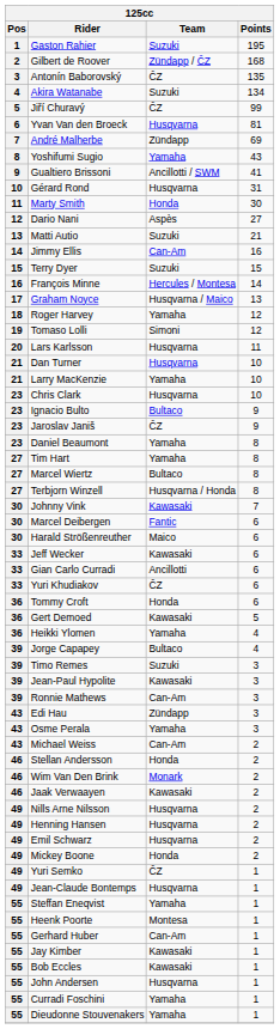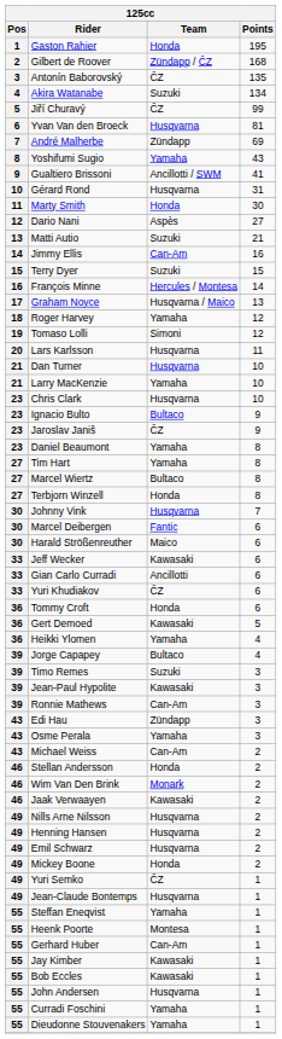 <table class="wikitable" style="font-size: 85%;">
 <tr>
 <th colspan=4>125cc</th>
 </tr>
 <tr>
 <th align=center>Pos</th>
 <th align=center>Rider</th>
 <th align=center>Team</th>
 <th align=center>Points</th>
 </tr>
 <tr>
 <th>1</th>
 <td> <a href='#'>Gaston Rahier</a></td>
-<td><a href='#'>Suzuki</a></td>
+<td><a href='#'>Honda</a></td>
 <td align="center">195</td>
 </tr>
 <tr>
 <th>2</th>
 <td> Gilbert de Roover</td>
 <td><a href='#'>Zündapp</a> / <a href='#'>ČZ</a></td>
 <td align="center">168</td>
 </tr>
 <tr>
 <th>3</th>
 <td> Antonín Baborovský</td>
 <td>ČZ</td>
 <td align="center">135</td>
 </tr>
 <tr>
 <th>4</th>
 <td> <a href='#'>Akira Watanabe</a></td>
 <td>Suzuki</td>
 <td align="center">134</td>
 </tr>
 <tr>
 <th>5</th>
 <td> Jiří Churavý</td>
 <td>ČZ</td>
 <td align="center">99</td>
 </tr>
 <tr>
 <th>6</th>
 <td> Yvan Van den Broeck</td>
 <td><a href='#'>Husqvarna</a></td>
 <td align="center">81</td>
 </tr>
 <tr>
 <th>7</th>
 <td> <a href='#'>André Malherbe</a></td>
 <td>Zündapp</td>
 <td align="center">69</td>
 </tr>
 <tr>
 <th>8</th>
 <td> Yoshifumi Sugio</td>
 <td><a href='#'>Yamaha</a></td>
 <td align="center">43</td>
 </tr>
 <tr>
 <th>9</th>
 <td> Gualtiero Brissoni</td>
 <td>Ancillotti / <a href='#'>SWM</a></td>
 <td align="center">41</td>
 </tr>
 <tr>
 <th>10</th>
 <td> Gérard Rond</td>
 <td>Husqvarna</td>
 <td align="center">31</td>
 </tr>
 <tr>
 <th>11</th>
 <td> <a href='#'>Marty Smith</a></td>
 <td><a href='#'>Honda</a></td>
 <td align="center">30</td>
 </tr>
 <tr>
 <th>12</th>
 <td> Dario Nani</td>
 <td>Aspès</td>
 <td align="center">27</td>
 </tr>
 <tr>
 <th>13</th>
 <td> Matti Autio</td>
 <td>Suzuki</td>
 <td align="center">21</td>
 </tr>
 <tr>
 <th>14</th>
 <td> Jimmy Ellis</td>
 <td><a href='#'>Can-Am</a></td>
 <td align="center">16</td>
 </tr>
 <tr>
 <th>15</th>
 <td> Terry Dyer</td>
 <td>Suzuki</td>
 <td align="center">15</td>
 </tr>
 <tr>
 <th>16</th>
 <td> François Minne</td>
 <td><a href='#'>Hercules</a> / <a href='#'>Montesa</a></td>
 <td align="center">14</td>
 </tr>
 <tr>
 <th>17</th>
 <td> <a href='#'>Graham Noyce</a></td>
 <td>Husqvarna / <a href='#'>Maico</a></td>
 <td align="center">13</td>
 </tr>
 <tr>
 <th>18</th>
 <td> Roger Harvey</td>
 <td>Yamaha</td>
 <td align="center">12</td>
 </tr>
 <tr>
 <th>19</th>
 <td> Tomaso Lolli</td>
 <td>Simoni</td>
 <td align="center">12</td>
 </tr>
 <tr>
 <th>20</th>
 <td> Lars Karlsson</td>
 <td>Husqvarna</td>
 <td align="center">11</td>
 </tr>
 <tr>
 <th>21</th>
 <td> Dan Turner</td>
 <td><a href='#'>Husqvarna</a></td>
 <td align="center">10</td>
 </tr>
 <tr>
 <th>21</th>
 <td> Larry MacKenzie</td>
 <td>Yamaha</td>
 <td align="center">10</td>
 </tr>
 <tr>
 <th>23</th>
 <td> Chris Clark</td>
 <td>Husqvarna</td>
 <td align="center">10</td>
 </tr>
 <tr>
 <th>23</th>
 <td> Ignacio Bulto</td>
 <td><a href='#'>Bultaco</a></td>
 <td align="center">9</td>
 </tr>
 <tr>
 <th>23</th>
 <td> Jaroslav Janiš</td>
 <td>ČZ</td>
 <td align="center">9</td>
 </tr>
 <tr>
 <th>23</th>
 <td> Daniel Beaumont</td>
 <td>Yamaha</td>
 <td align="center">8</td>
 </tr>
 <tr>
 <th>27</th>
 <td> Tim Hart</td>
 <td>Yamaha</td>
 <td align="center">8</td>
 </tr>
 <tr>
 <th>27</th>
 <td> Marcel Wiertz</td>
 <td>Bultaco</td>
 <td align="center">8</td>
 </tr>
 <tr>
 <th>27</th>
 <td> Terbjorn Winzell</td>
-<td>Husqvarna / Honda</td>
+<td>Honda</td>
 <td align="center">8</td>
 </tr>
 <tr>
 <th>30</th>
 <td> Johnny Vink</td>
-<td><a href='#'>Kawasaki</a></td>
+<td><a href='#'>Husqvarna</a></td>
 <td align="center">7</td>
 </tr>
 <tr>
 <th>30</th>
 <td> Marcel Deibergen</td>
 <td><a href='#'>Fantic</a></td>
 <td align="center">6</td>
 </tr>
 <tr>
 <th>30</th>
 <td> Harald Strößenreuther</td>
 <td>Maico</td>
 <td align="center">6</td>
 </tr>
 <tr>
 <th>33</th>
 <td> Jeff Wecker</td>
 <td>Kawasaki</td>
 <td align="center">6</td>
 </tr>
 <tr>
 <th>33</th>
 <td> Gian Carlo Curradi</td>
 <td>Ancillotti</td>
 <td align="center">6</td>
 </tr>
 <tr>
 <th>33</th>
 <td> Yuri Khudiakov</td>
 <td>ČZ</td>
 <td align="center">6</td>
 </tr>
 <tr>
 <th>36</th>
 <td> Tommy Croft</td>
 <td>Honda</td>
 <td align="center">6</td>
 </tr>
 <tr>
 <th>36</th>
 <td> Gert Demoed</td>
 <td>Kawasaki</td>
 <td align="center">5</td>
 </tr>
 <tr>
 <th>36</th>
 <td> Heikki Ylomen</td>
 <td>Yamaha</td>
 <td align="center">4</td>
 </tr>
 <tr>
 <th>39</th>
 <td> Jorge Capapey</td>
 <td>Bultaco</td>
 <td align="center">4</td>
 </tr>
 <tr>
 <th>39</th>
 <td> Timo Remes</td>
 <td>Suzuki</td>
 <td align="center">3</td>
 </tr>
 <tr>
 <th>39</th>
 <td> Jean-Paul Hypolite</td>
 <td>Kawasaki</td>
 <td align="center">3</td>
 </tr>
 <tr>
 <th>39</th>
 <td> Ronnie Mathews</td>
 <td>Can-Am</td>
 <td align="center">3</td>
 </tr>
 <tr>
 <th>43</th>
 <td> Edi Hau</td>
 <td>Zündapp</td>
 <td align="center">3</td>
 </tr>
 <tr>
 <th>43</th>
 <td> Osme Perala</td>
 <td>Yamaha</td>
 <td align="center">3</td>
 </tr>
 <tr>
 <th>43</th>
 <td> Michael Weiss</td>
 <td>Can-Am</td>
 <td align="center">2</td>
 </tr>
 <tr>
 <th>46</th>
 <td> Stellan Andersson</td>
 <td>Honda</td>
 <td align="center">2</td>
 </tr>
 <tr>
 <th>46</th>
 <td> Wim Van Den Brink</td>
 <td><a href='#'>Monark</a></td>
 <td align="center">2</td>
 </tr>
 <tr>
 <th>46</th>
 <td> Jaak Verwaayen</td>
 <td>Kawasaki</td>
 <td align="center">2</td>
 </tr>
 <tr>
 <th>49</th>
 <td> Nills Arne Nilsson</td>
 <td>Husqvarna</td>
 <td align="center">2</td>
 </tr>
 <tr>
 <th>49</th>
 <td> Henning Hansen</td>
 <td>Husqvarna</td>
 <td align="center">2</td>
 </tr>
 <tr>
 <th>49</th>
 <td> Emil Schwarz</td>
 <td>Husqvarna</td>
 <td align="center">2</td>
 </tr>
 <tr>
 <th>49</th>
 <td> Mickey Boone</td>
 <td>Honda</td>
 <td align="center">2</td>
 </tr>
 <tr>
 <th>49</th>
 <td> Yuri Semko</td>
 <td>ČZ</td>
 <td align="center">1</td>
 </tr>
 <tr>
 <th>49</th>
 <td> Jean-Claude Bontemps</td>
 <td>Husqvarna</td>
 <td align="center">1</td>
 </tr>
 <tr>
 <th>55</th>
 <td> Steffan Eneqvist</td>
 <td>Yamaha</td>
 <td align="center">1</td>
 </tr>
 <tr>
 <th>55</th>
 <td> Heenk Poorte</td>
 <td>Montesa</td>
 <td align="center">1</td>
 </tr>
 <tr>
 <th>55</th>
 <td> Gerhard Huber</td>
 <td>Can-Am</td>
 <td align="center">1</td>
 </tr>
 <tr>
 <th>55</th>
 <td> Jay Kimber</td>
 <td>Kawasaki</td>
 <td align="center">1</td>
 </tr>
 <tr>
 <th>55</th>
 <td> Bob Eccles</td>
 <td>Kawasaki</td>
 <td align="center">1</td>
 </tr>
 <tr>
 <th>55</th>
 <td> John Andersen</td>
 <td>Husqvarna</td>
 <td align="center">1</td>
 </tr>
 <tr>
 <th>55</th>
 <td> Curradi Foschini</td>
 <td>Yamaha</td>
 <td align="center">1</td>
 </tr>
 <tr>
 <th>55</th>
 <td> Dieudonne Stouvenakers</td>
 <td>Yamaha</td>
 <td align="center">1</td>
 </tr>
 <tr>
 </tr>
 </table>
